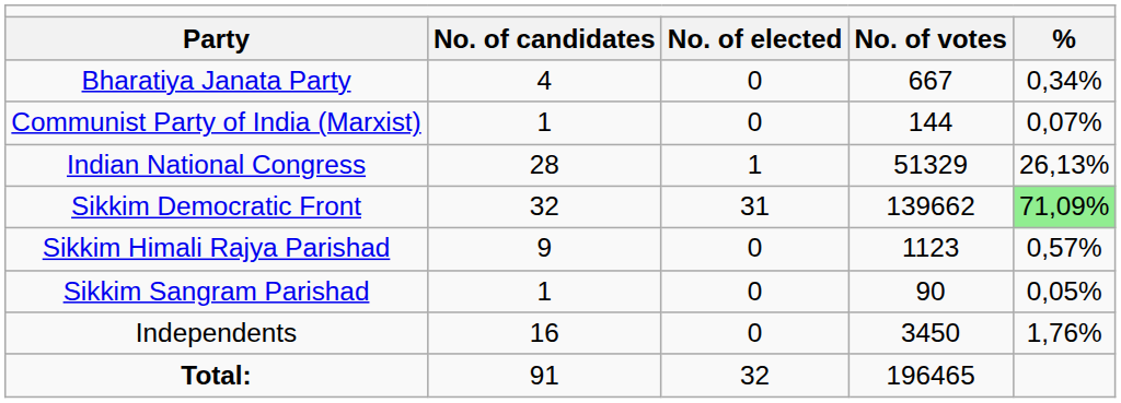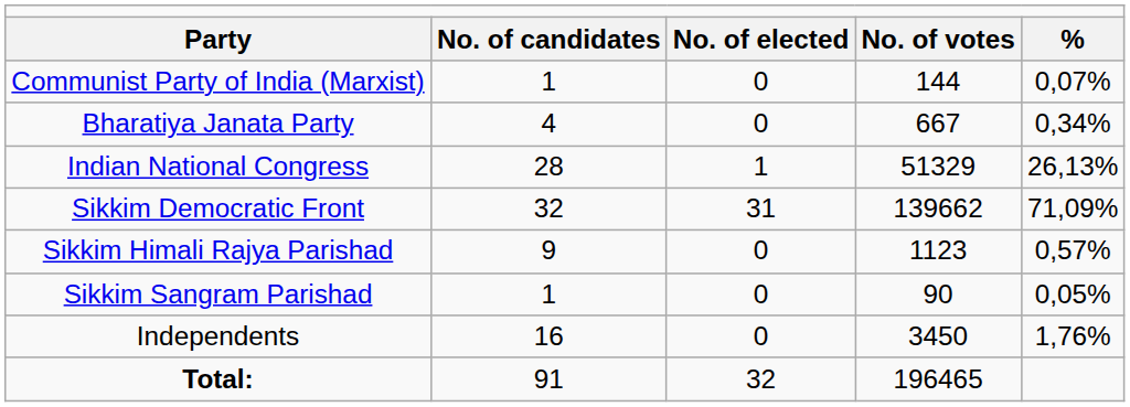 <table class="wikitable sortable"  style="text-align: center;">
 <tr>
 <td style="text-align: center;" colspan=5></td>
 </tr>
 <tr bgcolor="efefef">
 <th>Party</th>
 <th>No. of candidates</th>
 <th>No. of elected</th>
 <th>No. of votes</th>
 <th>%</th>
 </tr>
 <tr>
+<td><a href='#'>Communist Party of India (Marxist)</a></td>
+<td>1</td>
+<td>0</td>
+<td>144</td>
+<td>0,07%</td>
+</tr>
+<tr>
 <td><a href='#'>Bharatiya Janata Party</a></td>
 <td>4</td>
 <td>0</td>
 <td>667</td>
 <td>0,34%</td>
-</tr>
-<tr>
-<td><a href='#'>Communist Party of India (Marxist)</a></td>
-<td>1</td>
-<td>0</td>
-<td>144</td>
-<td>0,07%</td>
 </tr>
 <tr>
 <td><a href='#'>Indian National Congress</a></td>
 <td>28</td>
 <td>1</td>
 <td>51329</td>
 <td>26,13%</td>
 </tr>
 <tr>
 <td><a href='#'>Sikkim Democratic Front</a></td>
 <td>32</td>
 <td>31</td>
 <td>139662</td>
-<td style="background: lightgreen;">71,09%</td>
+<td>71,09%</td>
 </tr>
 <tr>
 <td><a href='#'>Sikkim Himali Rajya Parishad</a></td>
 <td>9</td>
 <td>0</td>
 <td>1123</td>
 <td>0,57%</td>
 </tr>
 <tr>
 <td><a href='#'>Sikkim Sangram Parishad</a></td>
 <td>1</td>
 <td>0</td>
 <td>90</td>
 <td>0,05%</td>
 </tr>
 <tr>
 <td>Independents</td>
 <td>16</td>
 <td>0</td>
 <td>3450</td>
 <td>1,76%</td>
 </tr>
 <tr>
 <td><strong>Total:</strong></td>
 <td>91</td>
 <td>32</td>
 <td>196465</td>
 <td></td>
 </tr>
 </table>
